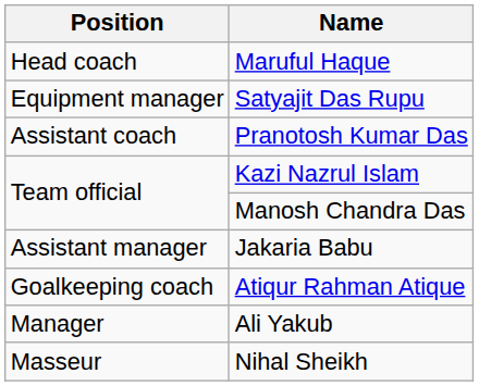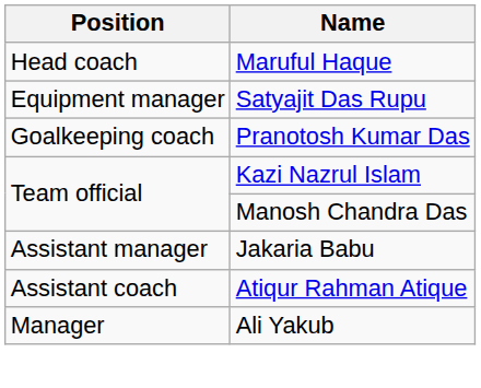 <table class="wikitable">
 <tr>
 <th>Position</th>
 <th>Name</th>
 </tr>
 <tr>
 <td>Head coach</td>
 <td> <a href='#'>Maruful Haque</a></td>
 </tr>
 <tr>
 <td>Equipment manager</td>
 <td> <a href='#'>Satyajit Das Rupu</a></td>
 </tr>
 <tr>
-<td>Assistant coach</td>
+<td>Goalkeeping coach</td>
 <td> <a href='#'>Pranotosh Kumar Das</a></td>
 </tr>
 <tr>
 <td rowspan=2>Team official</td>
 <td> <a href='#'>Kazi Nazrul Islam</a></td>
 </tr>
 <tr>
 <td> Manosh Chandra Das</td>
 </tr>
 <tr>
 <td>Assistant manager</td>
 <td> Jakaria Babu</td>
 </tr>
 <tr>
-<td>Goalkeeping coach</td>
+<td>Assistant coach</td>
 <td> <a href='#'>Atiqur Rahman Atique</a></td>
 </tr>
 <tr>
 <td>Manager</td>
 <td> Ali Yakub</td>
 </tr>
-<tr>
-<td>Masseur</td>
-<td> Nihal Sheikh</td>
-</tr>
 </table>
